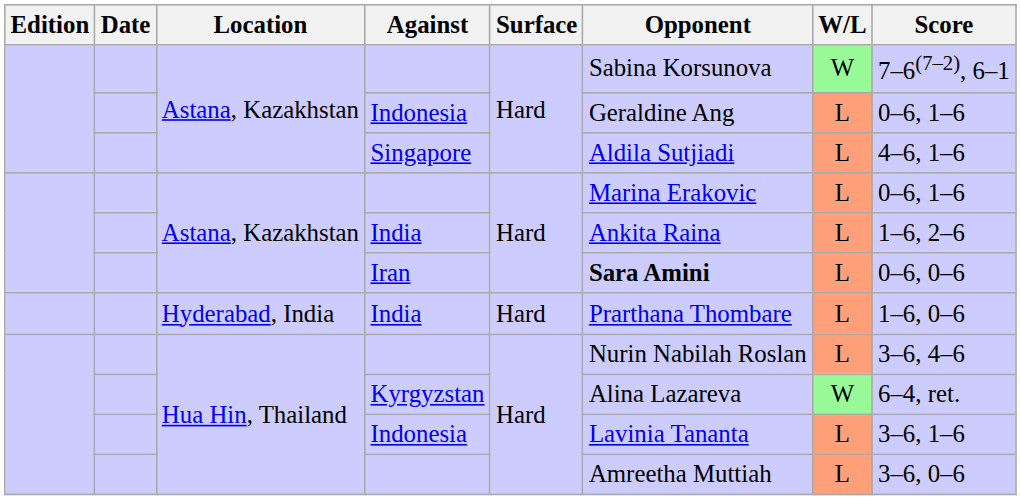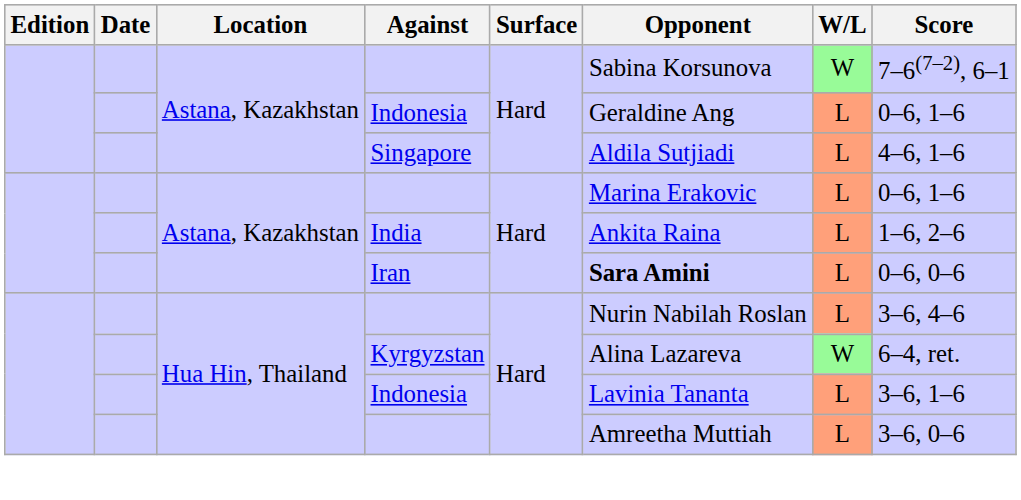 <table class=wikitable style=font-size:97%>
 <tr>
 <th>Edition</th>
 <th>Date</th>
 <th>Location</th>
 <th>Against</th>
 <th>Surface</th>
 <th>Opponent</th>
 <th>W/L</th>
 <th>Score</th>
 </tr>
 <tr style="background:#ccf;">
 <td rowspan="3"></td>
 <td></td>
 <td rowspan="3"><a href='#'>Astana</a>, Kazakhstan</td>
 <td> </td>
 <td rowspan="3">Hard</td>
 <td> Sabina Korsunova</td>
 <td style="text-align:center; background:#98fb98;">W</td>
 <td>7–6<sup>(7–2)</sup>, 6–1</td>
 </tr>
 <tr style="background:#ccf;">
 <td></td>
 <td> <a href='#'>Indonesia</a></td>
 <td> Geraldine Ang</td>
 <td style="text-align:center; background:#ffa07a;">L</td>
 <td>0–6, 1–6</td>
 </tr>
 <tr style="background:#ccf;">
 <td></td>
 <td> <a href='#'>Singapore</a></td>
 <td> <a href='#'>Aldila Sutjiadi</a></td>
 <td style="text-align:center; background:#ffa07a;">L</td>
 <td>4–6, 1–6</td>
 </tr>
 <tr style="background:#ccf;">
 <td rowspan="3"></td>
 <td></td>
 <td rowspan="3"><a href='#'>Astana</a>, Kazakhstan</td>
 <td> </td>
 <td rowspan="3">Hard</td>
 <td> <a href='#'>Marina Erakovic</a></td>
 <td style="text-align:center; background:#ffa07a;">L</td>
 <td>0–6, 1–6</td>
 </tr>
 <tr style="background:#ccf;">
 <td></td>
 <td> <a href='#'>India</a></td>
 <td> <a href='#'>Ankita Raina</a></td>
 <td style="text-align:center; background:#ffa07a;">L</td>
 <td>1–6, 2–6</td>
 </tr>
 <tr style="background:#ccf;">
 <td></td>
 <td> <a href='#'>Iran</a></td>
 <td><strong> Sara Amini</strong></td>
 <td style="text-align:center; background:#ffa07a;">L</td>
 <td>0–6, 0–6</td>
 </tr>
 <tr style="background:#ccf;">
-<td rowspan="1"></td>
-<td></td>
-<td rowspan="1"><a href='#'>Hyderabad</a>, India</td>
-<td> <a href='#'>India</a></td>
-<td rowspan="1">Hard</td>
-<td> <a href='#'>Prarthana Thombare</a></td>
-<td style="text-align:center; background:#ffa07a;">L</td>
-<td>1–6, 0–6</td>
-</tr>
-<tr style="background:#ccf;">
 <td rowspan="4"></td>
 <td></td>
 <td rowspan="4"><a href='#'>Hua Hin</a>, Thailand</td>
 <td> </td>
 <td rowspan="4">Hard</td>
 <td> Nurin Nabilah Roslan</td>
 <td style="text-align:center; background:#ffa07a;">L</td>
 <td>3–6, 4–6</td>
 </tr>
 <tr style="background:#ccf;">
 <td></td>
 <td> <a href='#'>Kyrgyzstan</a></td>
 <td> Alina Lazareva</td>
 <td style="text-align:center; background:#98fb98;">W</td>
 <td>6–4, ret.</td>
 </tr>
 <tr style="background:#ccf;">
 <td></td>
 <td> <a href='#'>Indonesia</a></td>
 <td> <a href='#'>Lavinia Tananta</a></td>
 <td style="text-align:center; background:#ffa07a;">L</td>
 <td>3–6, 1–6</td>
 </tr>
 <tr style="background:#ccf;">
 <td></td>
 <td> </td>
 <td> Amreetha Muttiah</td>
 <td style="text-align:center; background:#ffa07a;">L</td>
 <td>3–6, 0–6</td>
 </tr>
 </table>
